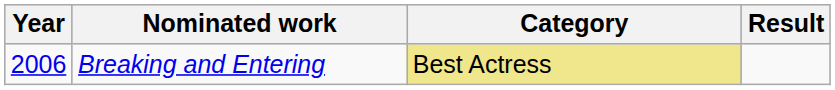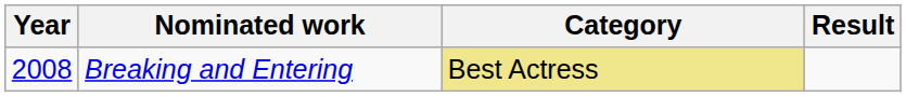 <table class="wikitable" width=85%>
 <tr>
 <th width=5%>Year</th>
 <th width=40%>Nominated work</th>
 <th width=40%>Category</th>
 <th width=10%>Result</th>
 </tr>
 <tr>
-<td style="text-align:center;"><a href='#'>2006</a></td>
+<td style="text-align:center;"><a href='#'>2008</a></td>
 <td><em><a href='#'>Breaking and Entering</a></em></td>
 <td style="background: khaki;">Best Actress</td>
 <td></td>
 </tr>
 </table>
